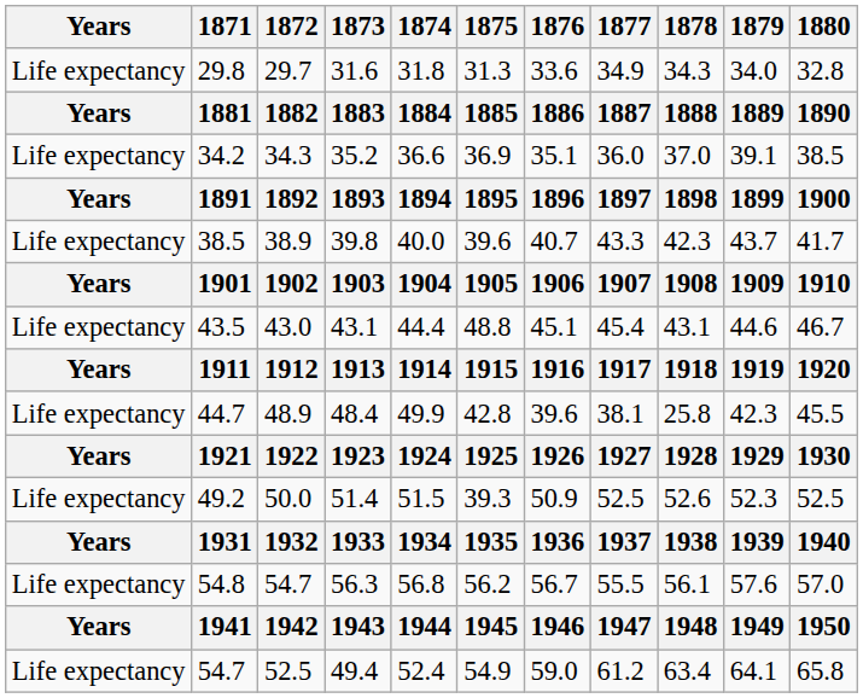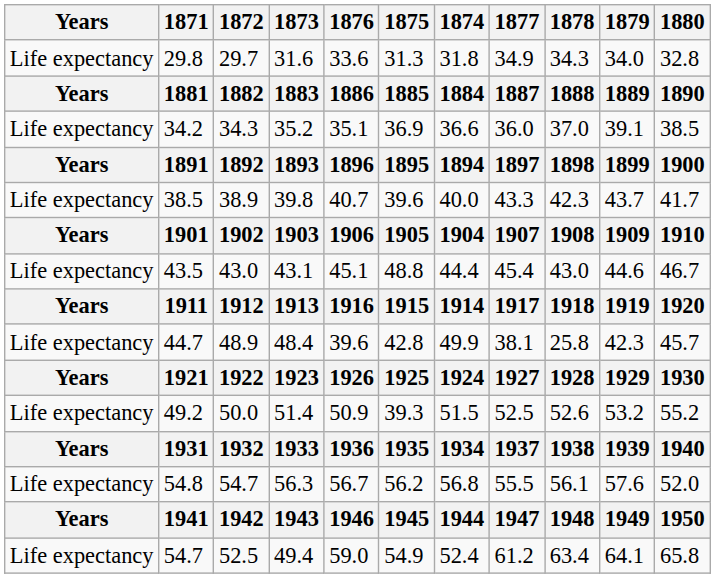 <table class="wikitable">
 <tr>
 <th>Years</th>
 <th>1871</th>
 <th>1872</th>
 <th>1873</th>
+<th>1876</th>
+<th>1875</th>
 <th>1874</th>
-<th>1875</th>
-<th>1876</th>
 <th>1877</th>
 <th>1878</th>
 <th>1879</th>
 <th>1880</th>
 </tr>
 <tr>
 <td>Life expectancy</td>
 <td>29.8</td>
 <td>29.7</td>
 <td>31.6</td>
+<td>33.6</td>
+<td>31.3</td>
 <td>31.8</td>
-<td>31.3</td>
-<td>33.6</td>
 <td>34.9</td>
 <td>34.3</td>
 <td>34.0</td>
 <td>32.8</td>
 </tr>
 <tr>
 <th>Years</th>
 <th>1881</th>
 <th>1882</th>
 <th>1883</th>
+<th>1886</th>
+<th>1885</th>
 <th>1884</th>
-<th>1885</th>
-<th>1886</th>
 <th>1887</th>
 <th>1888</th>
 <th>1889</th>
 <th>1890</th>
 </tr>
 <tr>
 <td>Life expectancy</td>
 <td>34.2</td>
 <td>34.3</td>
 <td>35.2</td>
+<td>35.1</td>
+<td>36.9</td>
 <td>36.6</td>
-<td>36.9</td>
-<td>35.1</td>
 <td>36.0</td>
 <td>37.0</td>
 <td>39.1</td>
 <td>38.5</td>
 </tr>
 <tr>
 <th>Years</th>
 <th>1891</th>
 <th>1892</th>
 <th>1893</th>
+<th>1896</th>
+<th>1895</th>
 <th>1894</th>
-<th>1895</th>
-<th>1896</th>
 <th>1897</th>
 <th>1898</th>
 <th>1899</th>
 <th>1900</th>
 </tr>
 <tr>
 <td>Life expectancy</td>
 <td>38.5</td>
 <td>38.9</td>
 <td>39.8</td>
+<td>40.7</td>
+<td>39.6</td>
 <td>40.0</td>
-<td>39.6</td>
-<td>40.7</td>
 <td>43.3</td>
 <td>42.3</td>
 <td>43.7</td>
 <td>41.7</td>
 </tr>
 <tr>
 <th>Years</th>
 <th>1901</th>
 <th>1902</th>
 <th>1903</th>
+<th>1906</th>
+<th>1905</th>
 <th>1904</th>
-<th>1905</th>
-<th>1906</th>
 <th>1907</th>
 <th>1908</th>
 <th>1909</th>
 <th>1910</th>
 </tr>
 <tr>
 <td>Life expectancy</td>
 <td>43.5</td>
 <td>43.0</td>
 <td>43.1</td>
+<td>45.1</td>
+<td>48.8</td>
 <td>44.4</td>
-<td>48.8</td>
-<td>45.1</td>
 <td>45.4</td>
-<td>43.1</td>
+<td>43.0</td>
 <td>44.6</td>
 <td>46.7</td>
 </tr>
 <tr>
 <th>Years</th>
 <th>1911</th>
 <th>1912</th>
 <th>1913</th>
+<th>1916</th>
+<th>1915</th>
 <th>1914</th>
-<th>1915</th>
-<th>1916</th>
 <th>1917</th>
 <th>1918</th>
 <th>1919</th>
 <th>1920</th>
 </tr>
 <tr>
 <td>Life expectancy</td>
 <td>44.7</td>
 <td>48.9</td>
 <td>48.4</td>
+<td>39.6</td>
+<td>42.8</td>
 <td>49.9</td>
-<td>42.8</td>
-<td>39.6</td>
 <td>38.1</td>
 <td>25.8</td>
 <td>42.3</td>
-<td>45.5</td>
+<td>45.7</td>
 </tr>
 <tr>
 <th>Years</th>
 <th>1921</th>
 <th>1922</th>
 <th>1923</th>
+<th>1926</th>
+<th>1925</th>
 <th>1924</th>
-<th>1925</th>
-<th>1926</th>
 <th>1927</th>
 <th>1928</th>
 <th>1929</th>
 <th>1930</th>
 </tr>
 <tr>
 <td>Life expectancy</td>
 <td>49.2</td>
 <td>50.0</td>
 <td>51.4</td>
+<td>50.9</td>
+<td>39.3</td>
 <td>51.5</td>
-<td>39.3</td>
-<td>50.9</td>
 <td>52.5</td>
 <td>52.6</td>
-<td>52.3</td>
-<td>52.5</td>
+<td>53.2</td>
+<td>55.2</td>
 </tr>
 <tr>
 <th>Years</th>
 <th>1931</th>
 <th>1932</th>
 <th>1933</th>
+<th>1936</th>
+<th>1935</th>
 <th>1934</th>
-<th>1935</th>
-<th>1936</th>
 <th>1937</th>
 <th>1938</th>
 <th>1939</th>
 <th>1940</th>
 </tr>
 <tr>
 <td>Life expectancy</td>
 <td>54.8</td>
 <td>54.7</td>
 <td>56.3</td>
+<td>56.7</td>
+<td>56.2</td>
 <td>56.8</td>
-<td>56.2</td>
-<td>56.7</td>
 <td>55.5</td>
 <td>56.1</td>
 <td>57.6</td>
-<td>57.0</td>
+<td>52.0</td>
 </tr>
 <tr>
 <th>Years</th>
 <th>1941</th>
 <th>1942</th>
 <th>1943</th>
+<th>1946</th>
+<th>1945</th>
 <th>1944</th>
-<th>1945</th>
-<th>1946</th>
 <th>1947</th>
 <th>1948</th>
 <th>1949</th>
 <th>1950</th>
 </tr>
 <tr>
 <td>Life expectancy</td>
 <td>54.7</td>
 <td>52.5</td>
 <td>49.4</td>
+<td>59.0</td>
+<td>54.9</td>
 <td>52.4</td>
-<td>54.9</td>
-<td>59.0</td>
 <td>61.2</td>
 <td>63.4</td>
 <td>64.1</td>
 <td>65.8</td>
 </tr>
 </table>
